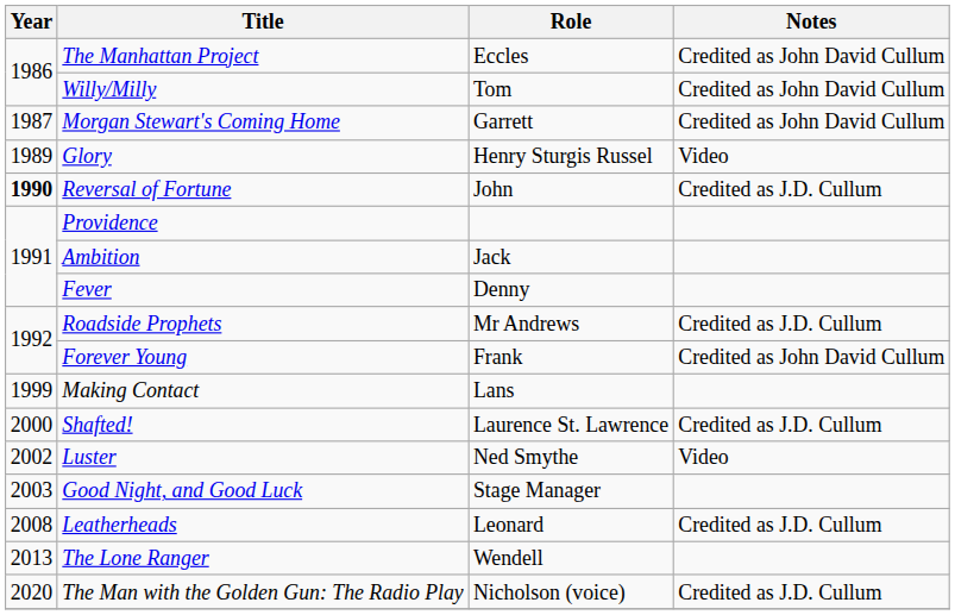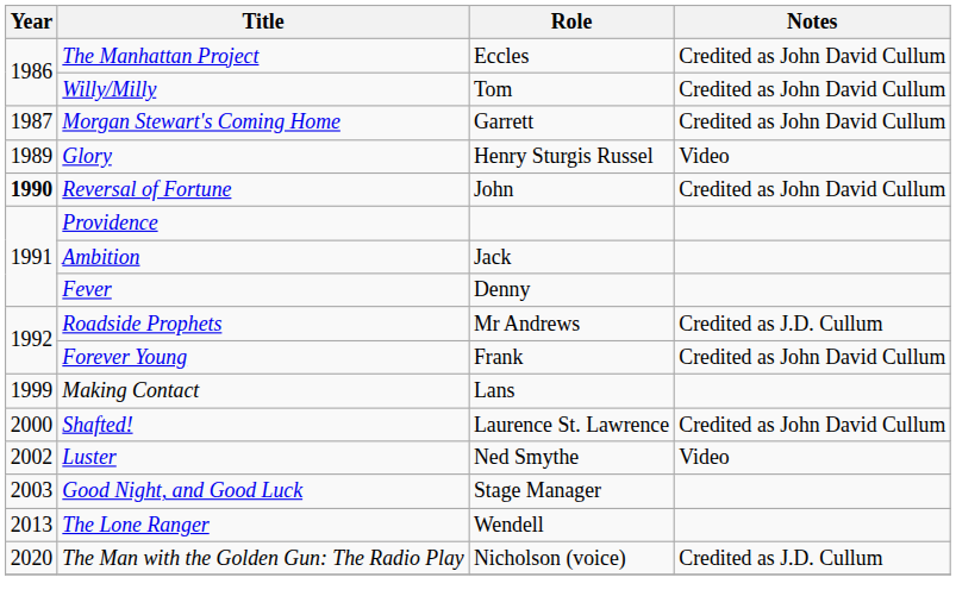 <table class="wikitable sortable plainrowheaders">
 <tr>
 <th>Year</th>
 <th>Title</th>
 <th>Role</th>
 <th>Notes</th>
 </tr>
 <tr>
 <td rowspan="2">1986</td>
 <td><em><a href='#'>The Manhattan Project</a></em></td>
 <td>Eccles</td>
 <td>Credited as John David Cullum</td>
 </tr>
 <tr>
 <td><em><a href='#'>Willy/Milly</a></em></td>
 <td>Tom</td>
 <td>Credited as John David Cullum</td>
 </tr>
 <tr>
 <td>1987</td>
 <td><em><a href='#'>Morgan Stewart's Coming Home</a></em></td>
 <td>Garrett</td>
 <td>Credited as John David Cullum</td>
 </tr>
 <tr>
 <td>1989</td>
 <td><em><a href='#'>Glory</a></em></td>
 <td>Henry Sturgis Russel</td>
 <td>Video</td>
 </tr>
 <tr>
 <td><strong>1990</strong></td>
 <td><em><a href='#'>Reversal of Fortune</a></em></td>
 <td>John</td>
-<td>Credited as J.D. Cullum</td>
+<td>Credited as John David Cullum</td>
 </tr>
 <tr>
 <td rowspan="3">1991</td>
 <td><em><a href='#'>Providence</a></em></td>
 <td></td>
 <td></td>
 </tr>
 <tr>
 <td><em><a href='#'>Ambition</a></em></td>
 <td>Jack</td>
 <td></td>
 </tr>
 <tr>
 <td><em><a href='#'>Fever</a></em></td>
 <td>Denny</td>
 <td></td>
 </tr>
 <tr>
 <td rowspan="2">1992</td>
 <td><em><a href='#'>Roadside Prophets</a></em></td>
 <td>Mr Andrews</td>
 <td>Credited as J.D. Cullum</td>
 </tr>
 <tr>
 <td><em><a href='#'>Forever Young</a></em></td>
 <td>Frank</td>
 <td>Credited as John David Cullum</td>
 </tr>
 <tr>
 <td>1999</td>
 <td><em>Making Contact</em></td>
 <td>Lans</td>
 <td></td>
 </tr>
 <tr>
 <td>2000</td>
 <td><em><a href='#'>Shafted!</a></em></td>
 <td>Laurence St. Lawrence</td>
-<td>Credited as J.D. Cullum</td>
+<td>Credited as John David Cullum</td>
 </tr>
 <tr>
 <td>2002</td>
 <td><em><a href='#'>Luster</a></em></td>
 <td>Ned Smythe</td>
 <td>Video</td>
 </tr>
 <tr>
 <td>2003</td>
 <td><em><a href='#'>Good Night, and Good Luck</a></em></td>
 <td>Stage Manager</td>
 <td></td>
-</tr>
-<tr>
-<td>2008</td>
-<td><em><a href='#'>Leatherheads</a></em></td>
-<td>Leonard</td>
-<td>Credited as J.D. Cullum</td>
 </tr>
 <tr>
 <td>2013</td>
 <td><em><a href='#'>The Lone Ranger</a></em></td>
 <td>Wendell</td>
 <td></td>
 </tr>
 <tr>
 <td>2020</td>
 <td><em>The Man with the Golden Gun: The Radio Play</em></td>
 <td>Nicholson (voice)</td>
 <td>Credited as J.D. Cullum</td>
 </tr>
 <tr>
 </tr>
 </table>
